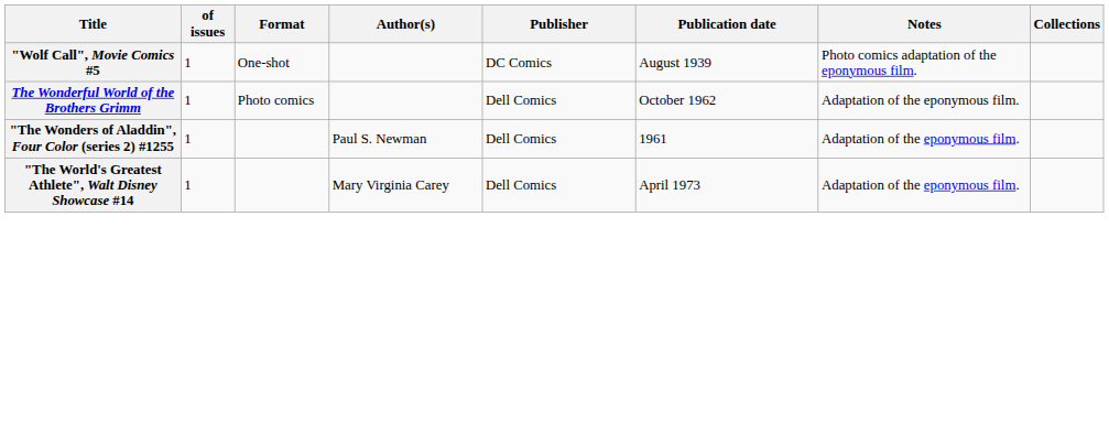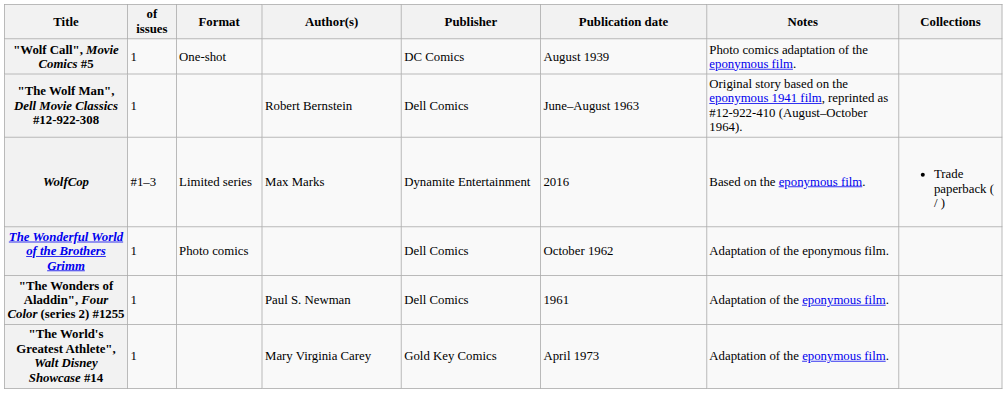 <table class="wikitable">
 <tr>
 <th>Title</th>
 <th style="width:40pt"> of issues</th>
 <th style="width:75pt">Format</th>
 <th style="width:125pt">Author(s)</th>
 <th style="width:125pt">Publisher</th>
 <th style="width:150pt">Publication date</th>
 <th style="width:175pt">Notes</th>
 <th>Collections</th>
 </tr>
 <tr>
 <th>"Wolf Call", <em>Movie Comics</em> #5</th>
 <td>1</td>
 <td>One-shot</td>
 <td></td>
 <td>DC Comics</td>
 <td>August 1939</td>
 <td>Photo comics adaptation of the <a href='#'>eponymous film</a>.</td>
 <td></td>
+</tr>
+<tr>
+<th>"The Wolf Man", <em>Dell Movie Classics</em> #12-922-308</th>
+<td>1</td>
+<td></td>
+<td>Robert Bernstein</td>
+<td>Dell Comics</td>
+<td>June–August 1963</td>
+<td>Original story based on the <a href='#'>eponymous 1941 film</a>, reprinted as #12-922-410 (August–October 1964).</td>
+<td></td>
+</tr>
+<tr>
+<th><em>WolfCop</em></th>
+<td>#1–3</td>
+<td>Limited series</td>
+<td>Max Marks</td>
+<td>Dynamite Entertainment</td>
+<td>2016</td>
+<td>Based on the <a href='#'>eponymous film</a>.</td>
+<td><br><ul><li>Trade paperback ( / )</li></ul></td>
 </tr>
 <tr>
 <th><em><a href='#'>The Wonderful World of the Brothers Grimm</a></em></th>
 <td>1</td>
 <td>Photo comics</td>
 <td></td>
 <td>Dell Comics</td>
 <td>October 1962</td>
 <td>Adaptation of the eponymous film.</td>
 <td></td>
 </tr>
 <tr>
 <th>"The Wonders of Aladdin", <em>Four Color</em> (series 2) #1255</th>
 <td>1</td>
 <td></td>
 <td>Paul S. Newman</td>
 <td>Dell Comics</td>
 <td>1961</td>
 <td>Adaptation of the <a href='#'>eponymous film</a>.</td>
 <td></td>
 </tr>
 <tr>
 <th>"The World's Greatest Athlete", <em>Walt Disney Showcase</em> #14</th>
 <td>1</td>
 <td></td>
 <td>Mary Virginia Carey</td>
-<td>Dell Comics</td>
+<td>Gold Key Comics</td>
 <td>April 1973</td>
 <td>Adaptation of the <a href='#'>eponymous film</a>.</td>
 <td></td>
 </tr>
 </table>
